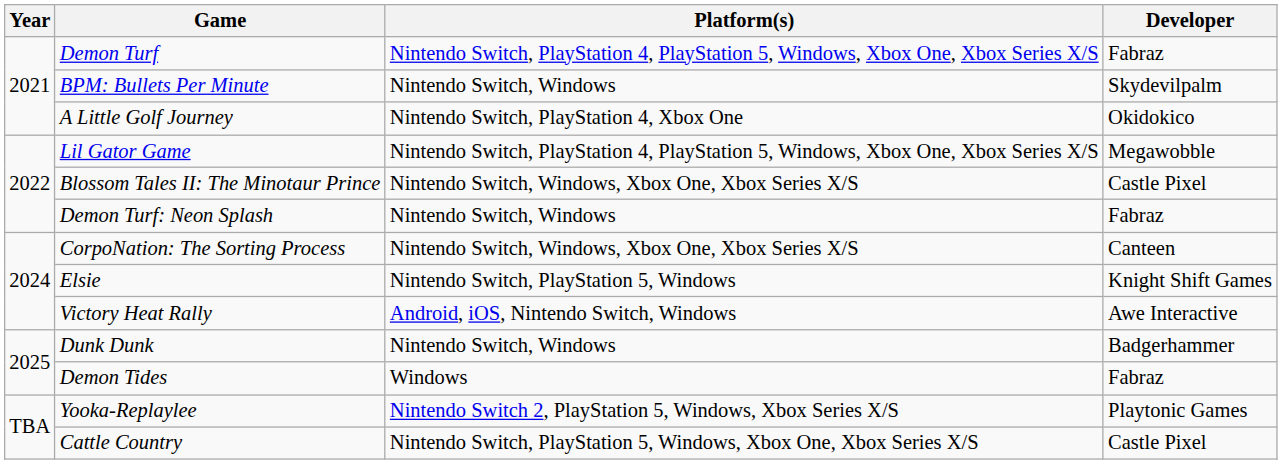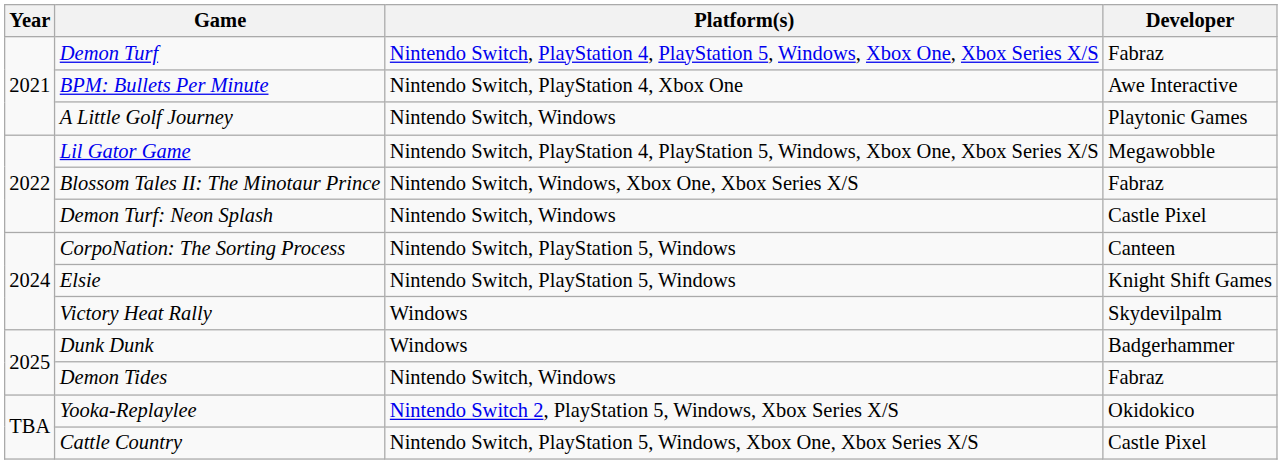 <table class="wikitable sortable">
 <tr>
 <th>Year</th>
 <th>Game</th>
 <th>Platform(s)</th>
 <th>Developer</th>
 </tr>
 <tr>
 <td rowspan="3">2021</td>
 <td><em><a href='#'>Demon Turf</a></em></td>
 <td><a href='#'>Nintendo Switch</a>, <a href='#'>PlayStation 4</a>, <a href='#'>PlayStation 5</a>, <a href='#'>Windows</a>, <a href='#'>Xbox One</a>, <a href='#'>Xbox Series X/S</a></td>
 <td>Fabraz</td>
 </tr>
 <tr>
 <td><em><a href='#'>BPM: Bullets Per Minute</a></em></td>
-<td>Nintendo Switch, Windows</td>
-<td>Skydevilpalm</td>
+<td>Nintendo Switch, PlayStation 4, Xbox One</td>
+<td>Awe Interactive</td>
 </tr>
 <tr>
 <td><em>A Little Golf Journey</em></td>
-<td>Nintendo Switch, PlayStation 4, Xbox One</td>
-<td>Okidokico</td>
+<td>Nintendo Switch, Windows</td>
+<td>Playtonic Games</td>
 </tr>
 <tr>
 <td rowspan=3>2022</td>
 <td><em><a href='#'>Lil Gator Game</a></em></td>
 <td>Nintendo Switch, PlayStation 4, PlayStation 5, Windows, Xbox One, Xbox Series X/S</td>
 <td>Megawobble</td>
 </tr>
 <tr>
 <td><em>Blossom Tales II: The Minotaur Prince</em></td>
 <td>Nintendo Switch, Windows, Xbox One, Xbox Series X/S</td>
-<td>Castle Pixel</td>
+<td>Fabraz</td>
 </tr>
 <tr>
 <td><em>Demon Turf: Neon Splash</em></td>
 <td>Nintendo Switch, Windows</td>
-<td>Fabraz</td>
+<td>Castle Pixel</td>
 </tr>
 <tr>
 <td rowspan="3">2024</td>
 <td><em>CorpoNation: The Sorting Process</em></td>
-<td>Nintendo Switch, Windows, Xbox One, Xbox Series X/S</td>
+<td>Nintendo Switch, PlayStation 5, Windows</td>
 <td>Canteen</td>
 </tr>
 <tr>
 <td><em>Elsie</em></td>
 <td>Nintendo Switch, PlayStation 5, Windows</td>
 <td>Knight Shift Games</td>
 </tr>
 <tr>
 <td><em>Victory Heat Rally</em></td>
-<td><a href='#'>Android</a>, <a href='#'>iOS</a>, Nintendo Switch, Windows</td>
-<td>Awe Interactive</td>
+<td>Windows</td>
+<td>Skydevilpalm</td>
 </tr>
 <tr>
 <td rowspan="2">2025</td>
 <td><em>Dunk Dunk</em></td>
-<td>Nintendo Switch, Windows</td>
+<td>Windows</td>
 <td>Badgerhammer</td>
 </tr>
 <tr>
 <td><em>Demon Tides</em></td>
-<td>Windows</td>
+<td>Nintendo Switch, Windows</td>
 <td>Fabraz</td>
 </tr>
 <tr>
 <td rowspan="2">TBA</td>
 <td><em>Yooka-Replaylee</em></td>
 <td><a href='#'>Nintendo Switch 2</a>, PlayStation 5, Windows, Xbox Series X/S</td>
-<td>Playtonic Games</td>
+<td>Okidokico</td>
 </tr>
 <tr>
 <td><em>Cattle Country</em></td>
 <td>Nintendo Switch, PlayStation 5, Windows, Xbox One, Xbox Series X/S</td>
 <td>Castle Pixel</td>
 </tr>
 </table>
